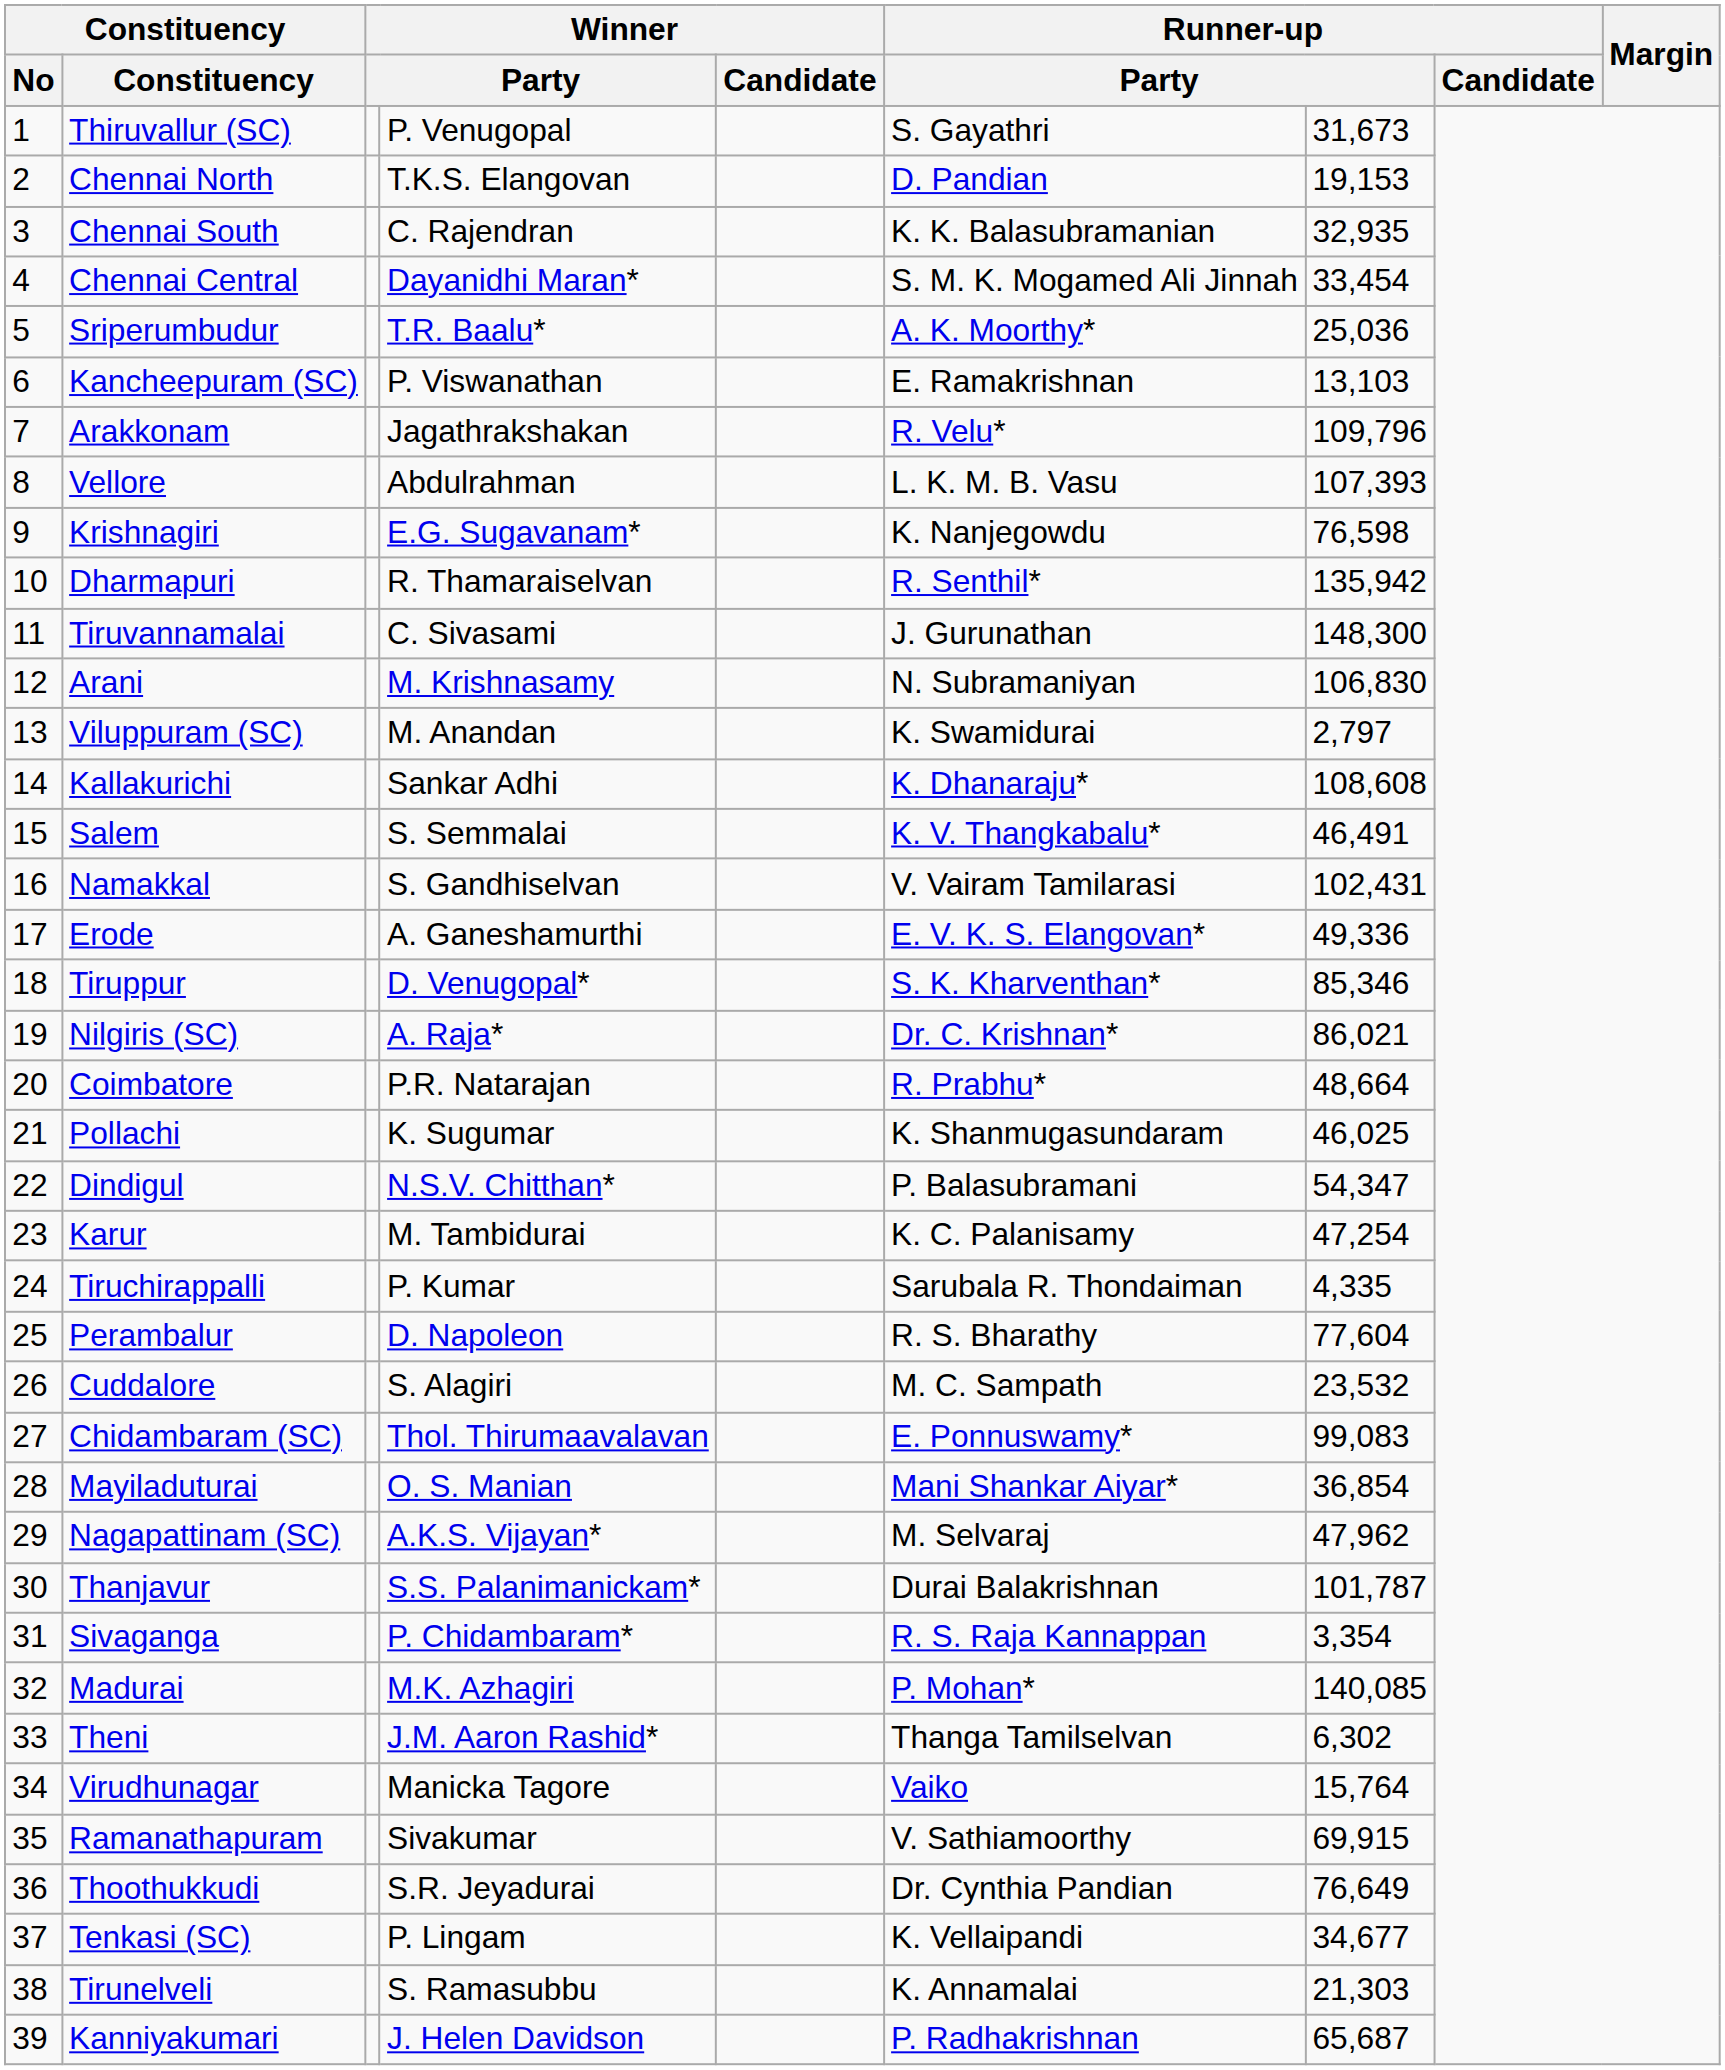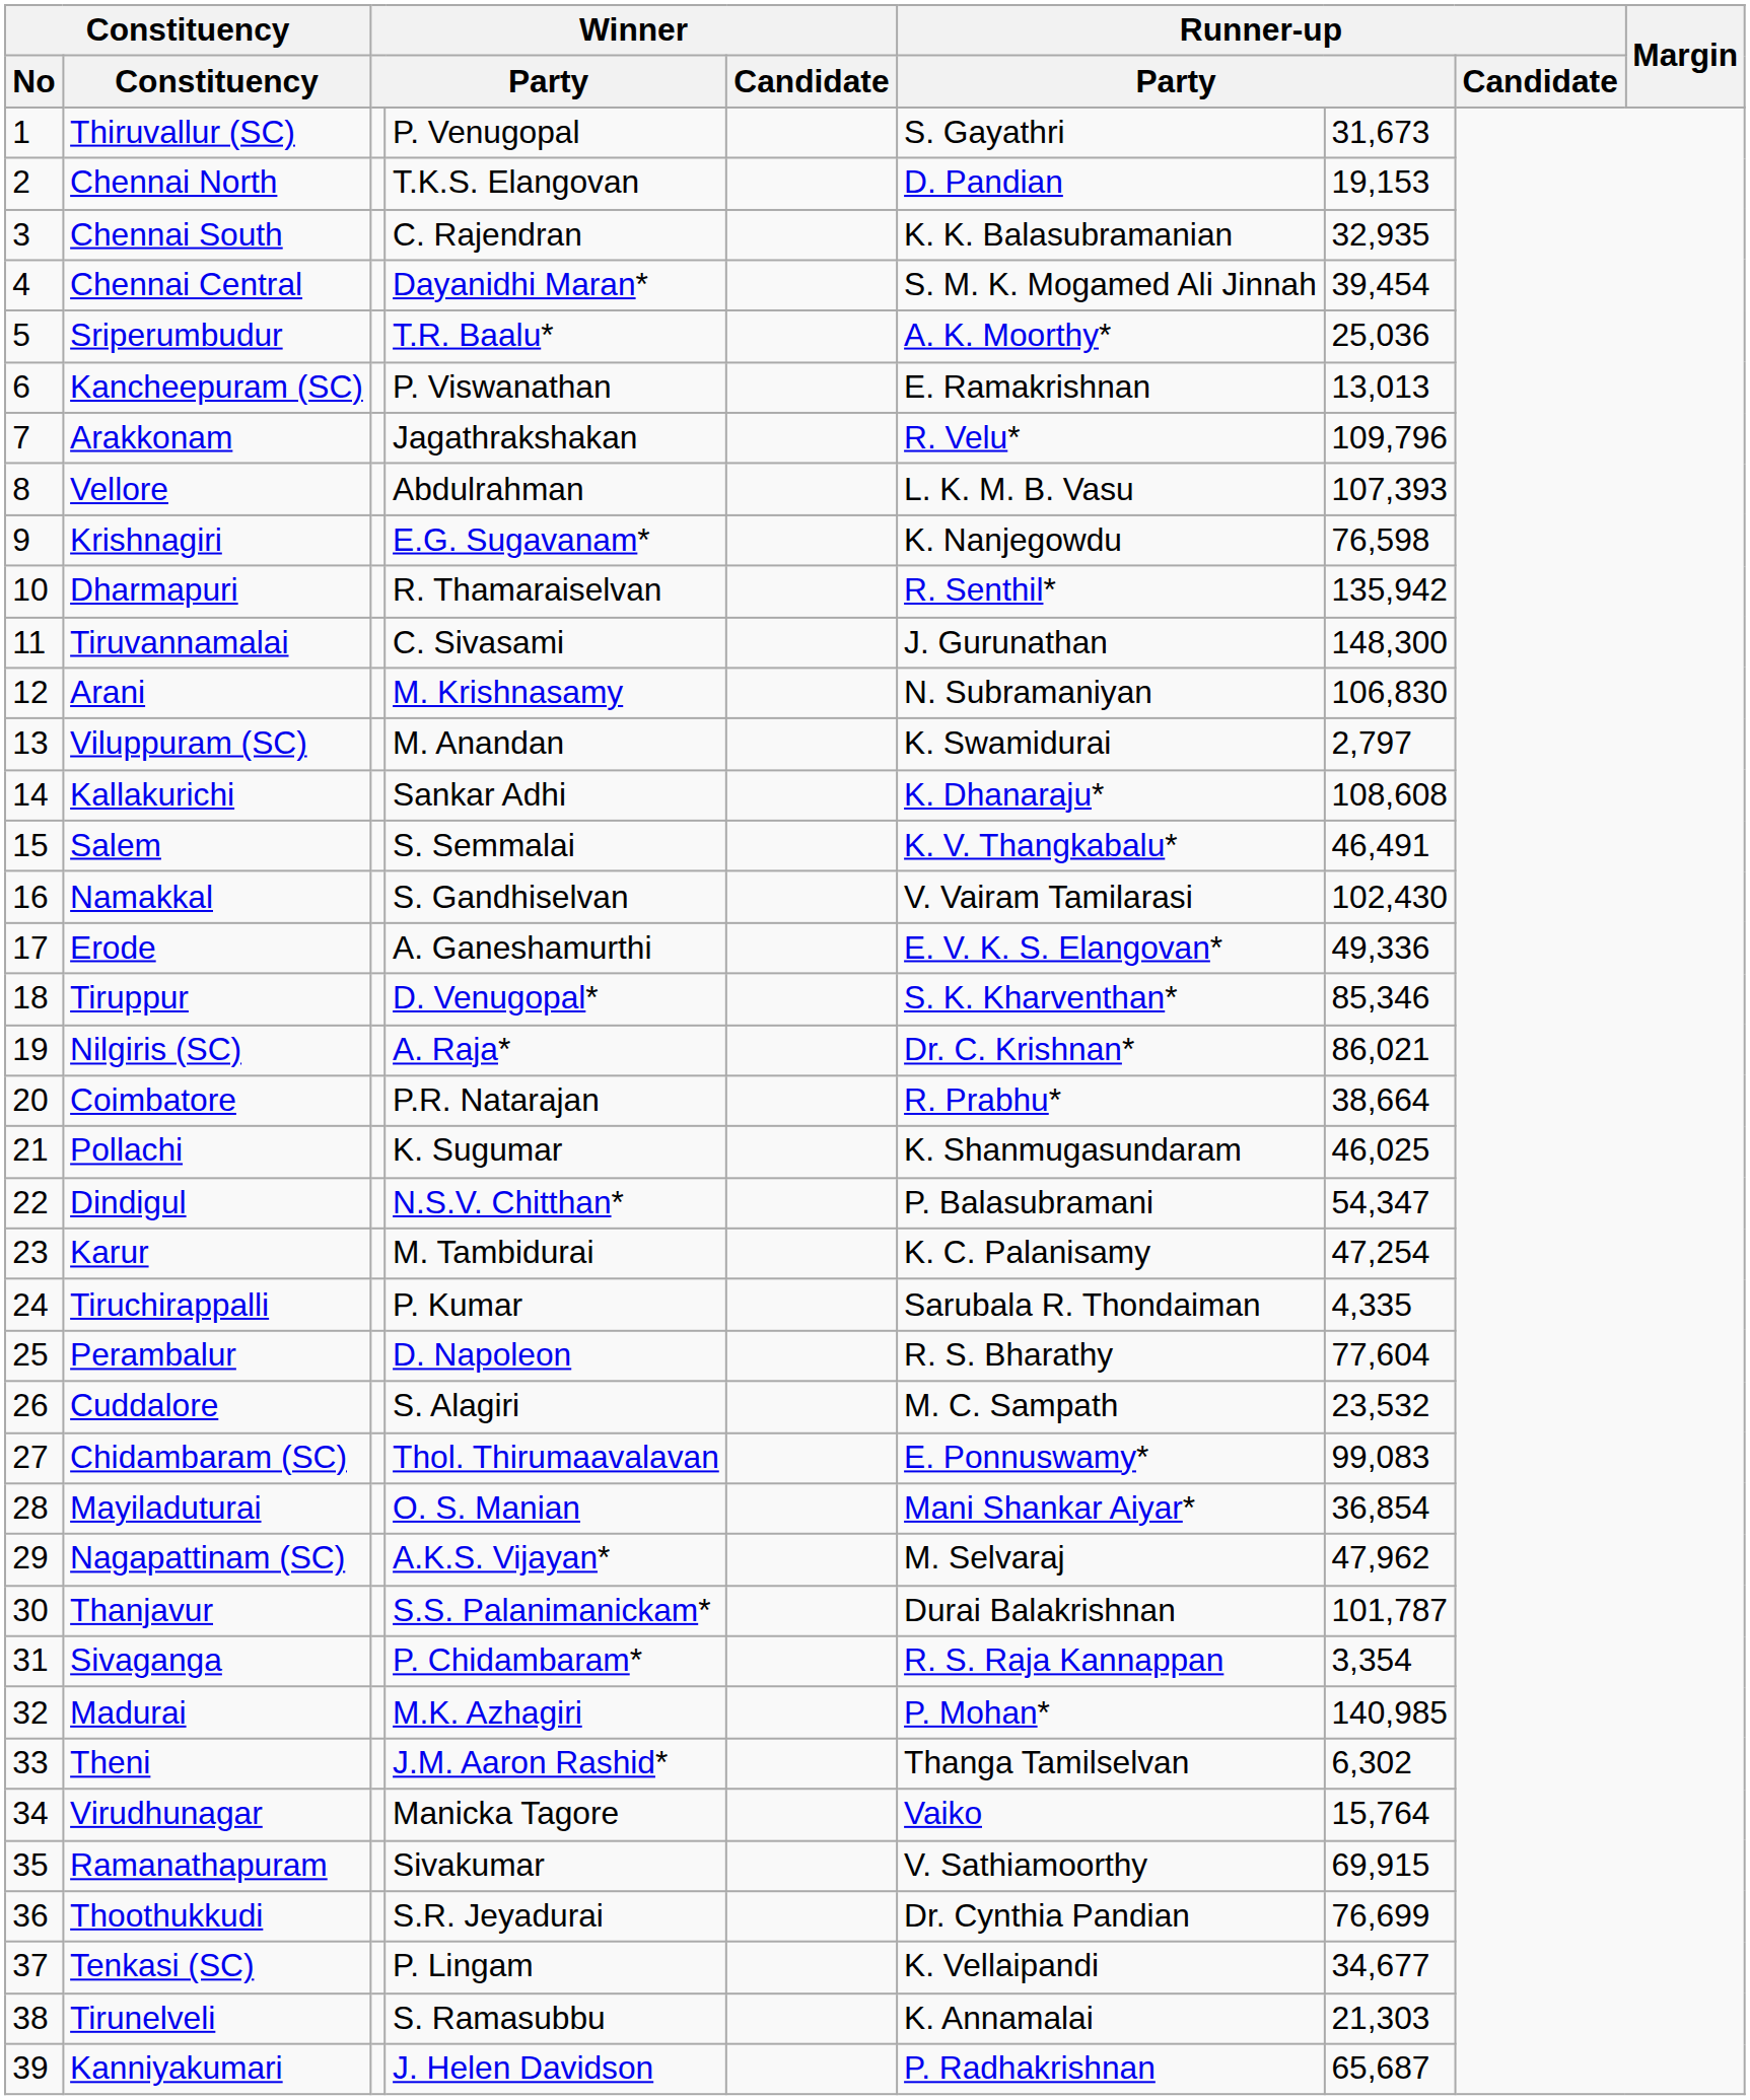 <table class="wikitable sortable">
 <tr>
 <th colspan="2">Constituency</th>
 <th colspan="3">Winner</th>
 <th colspan="3">Runner-up</th>
 <th rowspan="2">Margin</th>
 </tr>
 <tr>
 <th>No</th>
 <th>Constituency</th>
 <th colspan="2">Party</th>
 <th>Candidate</th>
 <th colspan="2">Party</th>
 <th>Candidate</th>
 </tr>
 <tr>
 <td>1</td>
 <td><a href='#'>Thiruvallur (SC)</a></td>
 <td></td>
 <td>P. Venugopal</td>
 <td></td>
 <td>S. Gayathri</td>
 <td>31,673</td>
 </tr>
 <tr>
 <td>2</td>
 <td><a href='#'>Chennai North</a></td>
 <td></td>
 <td>T.K.S. Elangovan</td>
 <td></td>
 <td><a href='#'>D. Pandian</a></td>
 <td>19,153</td>
 </tr>
 <tr>
 <td>3</td>
 <td><a href='#'>Chennai South</a></td>
 <td></td>
 <td>C. Rajendran</td>
 <td></td>
 <td>K. K. Balasubramanian</td>
 <td>32,935</td>
 </tr>
 <tr>
 <td>4</td>
 <td><a href='#'>Chennai Central</a></td>
 <td></td>
 <td><a href='#'>Dayanidhi Maran</a>*</td>
 <td></td>
 <td>S. M. K. Mogamed Ali Jinnah</td>
-<td>33,454</td>
+<td>39,454</td>
 </tr>
 <tr>
 <td>5</td>
 <td><a href='#'>Sriperumbudur</a></td>
 <td></td>
 <td><a href='#'>T.R. Baalu</a>*</td>
 <td></td>
 <td><a href='#'>A. K. Moorthy</a>*</td>
 <td>25,036</td>
 </tr>
 <tr>
 <td>6</td>
 <td><a href='#'>Kancheepuram (SC)</a></td>
 <td></td>
 <td>P. Viswanathan</td>
 <td></td>
 <td>E. Ramakrishnan</td>
-<td>13,103</td>
+<td>13,013</td>
 </tr>
 <tr>
 <td>7</td>
 <td><a href='#'>Arakkonam</a></td>
 <td></td>
 <td>Jagathrakshakan</td>
 <td></td>
 <td><a href='#'>R. Velu</a>*</td>
 <td>109,796</td>
 </tr>
 <tr>
 <td>8</td>
 <td><a href='#'>Vellore</a></td>
 <td></td>
 <td>Abdulrahman</td>
 <td></td>
 <td>L. K. M. B. Vasu</td>
 <td>107,393</td>
 </tr>
 <tr>
 <td>9</td>
 <td><a href='#'>Krishnagiri</a></td>
 <td></td>
 <td><a href='#'>E.G. Sugavanam</a>*</td>
 <td></td>
 <td>K. Nanjegowdu</td>
 <td>76,598</td>
 </tr>
 <tr>
 <td>10</td>
 <td><a href='#'>Dharmapuri</a></td>
 <td></td>
 <td>R. Thamaraiselvan</td>
 <td></td>
 <td><a href='#'>R. Senthil</a>*</td>
 <td>135,942</td>
 </tr>
 <tr>
 <td>11</td>
 <td><a href='#'>Tiruvannamalai</a></td>
 <td></td>
 <td>C. Sivasami</td>
 <td></td>
 <td>J. Gurunathan</td>
 <td>148,300</td>
 </tr>
 <tr>
 <td>12</td>
 <td><a href='#'>Arani</a></td>
 <td></td>
 <td><a href='#'>M. Krishnasamy</a></td>
 <td></td>
 <td>N. Subramaniyan</td>
 <td>106,830</td>
 </tr>
 <tr>
 <td>13</td>
 <td><a href='#'>Viluppuram (SC)</a></td>
 <td></td>
 <td>M. Anandan</td>
 <td></td>
 <td>K. Swamidurai</td>
 <td>2,797</td>
 </tr>
 <tr>
 <td>14</td>
 <td><a href='#'>Kallakurichi</a></td>
 <td></td>
 <td>Sankar Adhi</td>
 <td></td>
 <td><a href='#'>K. Dhanaraju</a>*</td>
 <td>108,608</td>
 </tr>
 <tr>
 <td>15</td>
 <td><a href='#'>Salem</a></td>
 <td></td>
 <td>S. Semmalai</td>
 <td></td>
 <td><a href='#'>K. V. Thangkabalu</a>*</td>
 <td>46,491</td>
 </tr>
 <tr>
 <td>16</td>
 <td><a href='#'>Namakkal</a></td>
 <td></td>
 <td>S. Gandhiselvan</td>
 <td></td>
 <td>V. Vairam Tamilarasi</td>
-<td>102,431</td>
+<td>102,430</td>
 </tr>
 <tr>
 <td>17</td>
 <td><a href='#'>Erode</a></td>
 <td></td>
 <td>A. Ganeshamurthi</td>
 <td></td>
 <td><a href='#'>E. V. K. S. Elangovan</a>*</td>
 <td>49,336</td>
 </tr>
 <tr>
 <td>18</td>
 <td><a href='#'>Tiruppur</a></td>
 <td></td>
 <td><a href='#'>D. Venugopal</a>*</td>
 <td></td>
 <td><a href='#'>S. K. Kharventhan</a>*</td>
 <td>85,346</td>
 </tr>
 <tr>
 <td>19</td>
 <td><a href='#'>Nilgiris (SC)</a></td>
 <td></td>
 <td><a href='#'>A. Raja</a>*</td>
 <td></td>
 <td><a href='#'>Dr. C. Krishnan</a>*</td>
 <td>86,021</td>
 </tr>
 <tr>
 <td>20</td>
 <td><a href='#'>Coimbatore</a></td>
 <td></td>
 <td>P.R. Natarajan</td>
 <td></td>
 <td><a href='#'>R. Prabhu</a>*</td>
-<td>48,664</td>
+<td>38,664</td>
 </tr>
 <tr>
 <td>21</td>
 <td><a href='#'>Pollachi</a></td>
 <td></td>
 <td>K. Sugumar</td>
 <td></td>
 <td>K. Shanmugasundaram</td>
 <td>46,025</td>
 </tr>
 <tr>
 <td>22</td>
 <td><a href='#'>Dindigul</a></td>
 <td></td>
 <td><a href='#'>N.S.V. Chitthan</a>*</td>
 <td></td>
 <td>P. Balasubramani</td>
 <td>54,347</td>
 </tr>
 <tr>
 <td>23</td>
 <td><a href='#'>Karur</a></td>
 <td></td>
 <td>M. Tambidurai</td>
 <td></td>
 <td>K. C. Palanisamy</td>
 <td>47,254</td>
 </tr>
 <tr>
 <td>24</td>
 <td><a href='#'>Tiruchirappalli</a></td>
 <td></td>
 <td>P. Kumar</td>
 <td></td>
 <td>Sarubala R. Thondaiman</td>
 <td>4,335</td>
 </tr>
 <tr>
 <td>25</td>
 <td><a href='#'>Perambalur</a></td>
 <td></td>
 <td><a href='#'>D. Napoleon</a></td>
 <td></td>
 <td>R. S. Bharathy</td>
 <td>77,604</td>
 </tr>
 <tr>
 <td>26</td>
 <td><a href='#'>Cuddalore</a></td>
 <td></td>
 <td>S. Alagiri</td>
 <td></td>
 <td>M. C. Sampath</td>
 <td>23,532</td>
 </tr>
 <tr>
 <td>27</td>
 <td><a href='#'>Chidambaram (SC)</a></td>
 <td></td>
 <td><a href='#'>Thol. Thirumaavalavan</a></td>
 <td></td>
 <td><a href='#'>E. Ponnuswamy</a>*</td>
 <td>99,083</td>
 </tr>
 <tr>
 <td>28</td>
 <td><a href='#'>Mayiladuturai</a></td>
 <td></td>
 <td><a href='#'>O. S. Manian</a></td>
 <td></td>
 <td><a href='#'>Mani Shankar Aiyar</a>*</td>
 <td>36,854</td>
 </tr>
 <tr>
 <td>29</td>
 <td><a href='#'>Nagapattinam (SC)</a></td>
 <td></td>
 <td><a href='#'>A.K.S. Vijayan</a>*</td>
 <td></td>
 <td>M. Selvaraj</td>
 <td>47,962</td>
 </tr>
 <tr>
 <td>30</td>
 <td><a href='#'>Thanjavur</a></td>
 <td></td>
 <td><a href='#'>S.S. Palanimanickam</a>*</td>
 <td></td>
 <td>Durai Balakrishnan</td>
 <td>101,787</td>
 </tr>
 <tr>
 <td>31</td>
 <td><a href='#'>Sivaganga</a></td>
 <td></td>
 <td><a href='#'>P. Chidambaram</a>*</td>
 <td></td>
 <td><a href='#'>R. S. Raja Kannappan</a></td>
 <td>3,354</td>
 </tr>
 <tr>
 <td>32</td>
 <td><a href='#'>Madurai</a></td>
 <td></td>
 <td><a href='#'>M.K. Azhagiri</a></td>
 <td></td>
 <td><a href='#'>P. Mohan</a>*</td>
-<td>140,085</td>
+<td>140,985</td>
 </tr>
 <tr>
 <td>33</td>
 <td><a href='#'>Theni</a></td>
 <td></td>
 <td><a href='#'>J.M. Aaron Rashid</a>*</td>
 <td></td>
 <td>Thanga Tamilselvan</td>
 <td>6,302</td>
 </tr>
 <tr>
 <td>34</td>
 <td><a href='#'>Virudhunagar</a></td>
 <td></td>
 <td>Manicka Tagore</td>
 <td></td>
 <td><a href='#'>Vaiko</a></td>
 <td>15,764</td>
 </tr>
 <tr>
 <td>35</td>
 <td><a href='#'>Ramanathapuram</a></td>
 <td></td>
 <td>Sivakumar</td>
 <td></td>
 <td>V. Sathiamoorthy</td>
 <td>69,915</td>
 </tr>
 <tr>
 <td>36</td>
 <td><a href='#'>Thoothukkudi</a></td>
 <td></td>
 <td>S.R. Jeyadurai</td>
 <td></td>
 <td>Dr. Cynthia Pandian</td>
-<td>76,649</td>
+<td>76,699</td>
 </tr>
 <tr>
 <td>37</td>
 <td><a href='#'>Tenkasi (SC)</a></td>
 <td></td>
 <td>P. Lingam</td>
 <td></td>
 <td>K. Vellaipandi</td>
 <td>34,677</td>
 </tr>
 <tr>
 <td>38</td>
 <td><a href='#'>Tirunelveli</a></td>
 <td></td>
 <td>S. Ramasubbu</td>
 <td></td>
 <td>K. Annamalai</td>
 <td>21,303</td>
 </tr>
 <tr>
 <td>39</td>
 <td><a href='#'>Kanniyakumari</a></td>
 <td></td>
 <td><a href='#'>J. Helen Davidson</a></td>
 <td></td>
 <td><a href='#'>P. Radhakrishnan</a></td>
 <td>65,687</td>
 </tr>
 </table>
